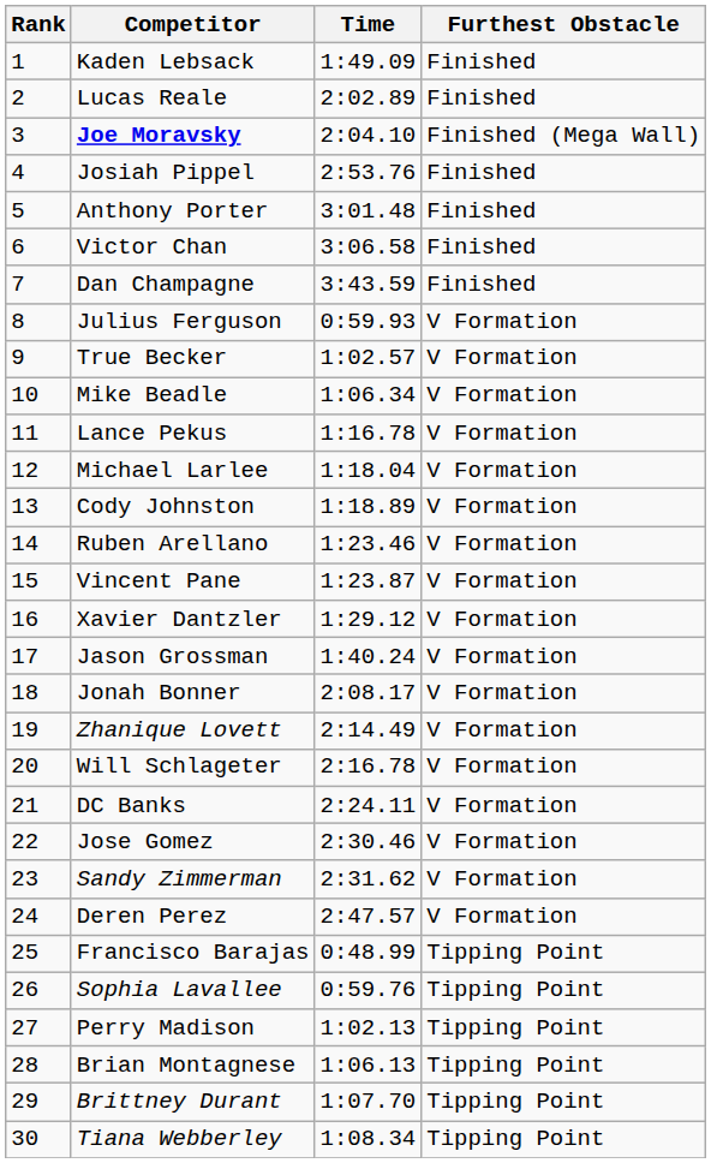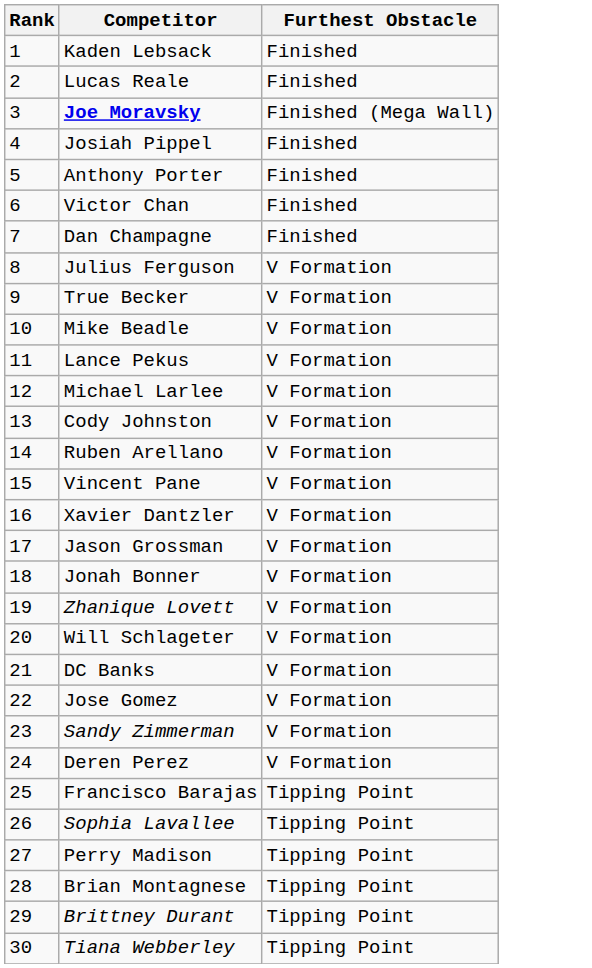 <table class="wikitable sortable mw-collapsible">
 <tr>
 <th>Rank</th>
 <th>Competitor</th>
-<th>Time</th>
 <th>Furthest Obstacle</th>
 </tr>
 <tr>
 <td>1</td>
 <td>Kaden Lebsack</td>
-<td>1:49.09</td>
 <td>Finished</td>
 </tr>
 <tr>
 <td>2</td>
 <td>Lucas Reale</td>
-<td>2:02.89</td>
 <td>Finished</td>
 </tr>
 <tr>
 <td>3</td>
 <td><strong><a href='#'>Joe Moravsky</a></strong></td>
-<td>2:04.10</td>
 <td>Finished (Mega Wall)</td>
 </tr>
 <tr>
 <td>4</td>
 <td>Josiah Pippel</td>
-<td>2:53.76</td>
 <td>Finished</td>
 </tr>
 <tr>
 <td>5</td>
 <td>Anthony Porter</td>
-<td>3:01.48</td>
 <td>Finished</td>
 </tr>
 <tr>
 <td>6</td>
 <td>Victor Chan</td>
-<td>3:06.58</td>
 <td>Finished</td>
 </tr>
 <tr>
 <td>7</td>
 <td>Dan Champagne</td>
-<td>3:43.59</td>
 <td>Finished</td>
 </tr>
 <tr>
 <td>8</td>
 <td>Julius Ferguson</td>
-<td>0:59.93</td>
 <td>V Formation</td>
 </tr>
 <tr>
 <td>9</td>
 <td>True Becker</td>
-<td>1:02.57</td>
 <td>V Formation</td>
 </tr>
 <tr>
 <td>10</td>
 <td>Mike Beadle</td>
-<td>1:06.34</td>
 <td>V Formation</td>
 </tr>
 <tr>
 <td>11</td>
 <td>Lance Pekus</td>
-<td>1:16.78</td>
 <td>V Formation</td>
 </tr>
 <tr>
 <td>12</td>
 <td>Michael Larlee</td>
-<td>1:18.04</td>
 <td>V Formation</td>
 </tr>
 <tr>
 <td>13</td>
 <td>Cody Johnston</td>
-<td>1:18.89</td>
 <td>V Formation</td>
 </tr>
 <tr>
 <td>14</td>
 <td>Ruben Arellano</td>
-<td>1:23.46</td>
 <td>V Formation</td>
 </tr>
 <tr>
 <td>15</td>
 <td>Vincent Pane</td>
-<td>1:23.87</td>
 <td>V Formation</td>
 </tr>
 <tr>
 <td>16</td>
 <td>Xavier Dantzler</td>
-<td>1:29.12</td>
 <td>V Formation</td>
 </tr>
 <tr>
 <td>17</td>
 <td>Jason Grossman</td>
-<td>1:40.24</td>
 <td>V Formation</td>
 </tr>
 <tr>
 <td>18</td>
 <td>Jonah Bonner</td>
-<td>2:08.17</td>
 <td>V Formation</td>
 </tr>
 <tr>
 <td>19</td>
 <td><em>Zhanique Lovett</em></td>
-<td>2:14.49</td>
 <td>V Formation</td>
 </tr>
 <tr>
 <td>20</td>
 <td>Will Schlageter</td>
-<td>2:16.78</td>
 <td>V Formation</td>
 </tr>
 <tr>
 <td>21</td>
 <td>DC Banks</td>
-<td>2:24.11</td>
 <td>V Formation</td>
 </tr>
 <tr>
 <td>22</td>
 <td>Jose Gomez</td>
-<td>2:30.46</td>
 <td>V Formation</td>
 </tr>
 <tr>
 <td>23</td>
 <td><em>Sandy Zimmerman</em></td>
-<td>2:31.62</td>
 <td>V Formation</td>
 </tr>
 <tr>
 <td>24</td>
 <td>Deren Perez</td>
-<td>2:47.57</td>
 <td>V Formation</td>
 </tr>
 <tr>
 <td>25</td>
 <td>Francisco Barajas</td>
-<td>0:48.99</td>
 <td>Tipping Point</td>
 </tr>
 <tr>
 <td>26</td>
 <td><em>Sophia Lavallee</em></td>
-<td>0:59.76</td>
 <td>Tipping Point</td>
 </tr>
 <tr>
 <td>27</td>
 <td>Perry Madison</td>
-<td>1:02.13</td>
 <td>Tipping Point</td>
 </tr>
 <tr>
 <td>28</td>
 <td>Brian Montagnese</td>
-<td>1:06.13</td>
 <td>Tipping Point</td>
 </tr>
 <tr>
 <td>29</td>
 <td><em>Brittney Durant</em></td>
-<td>1:07.70</td>
 <td>Tipping Point</td>
 </tr>
 <tr>
 <td>30</td>
 <td><em>Tiana Webberley</em></td>
-<td>1:08.34</td>
 <td>Tipping Point</td>
 </tr>
 </table>
